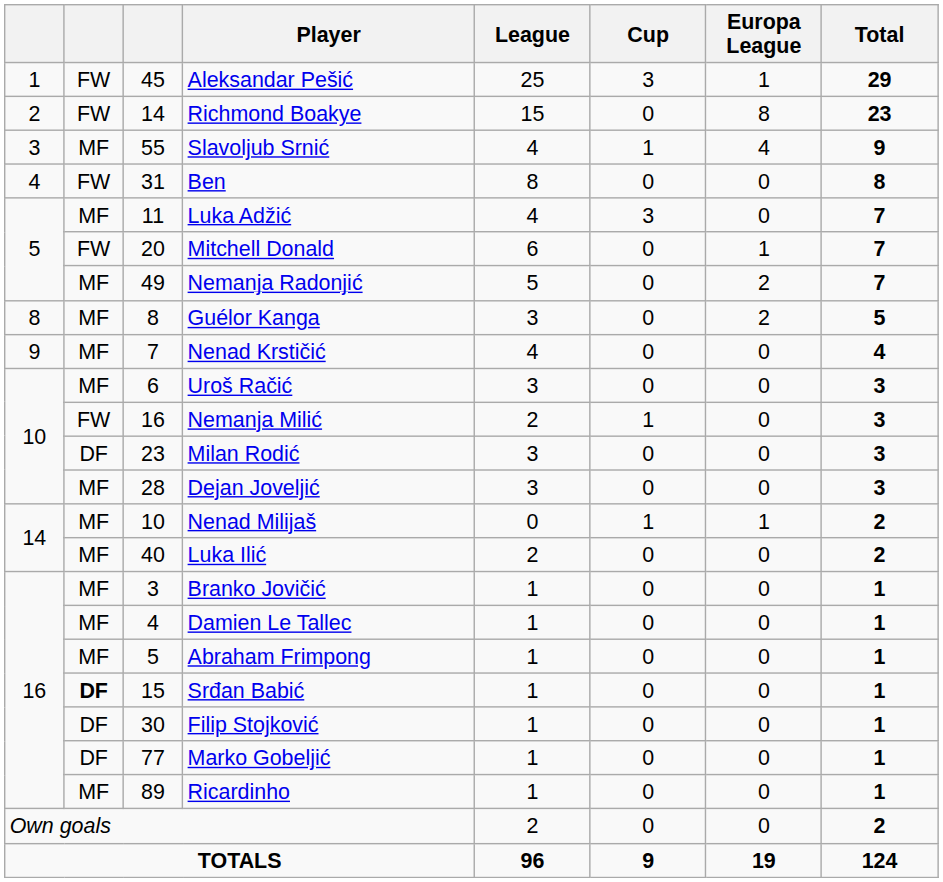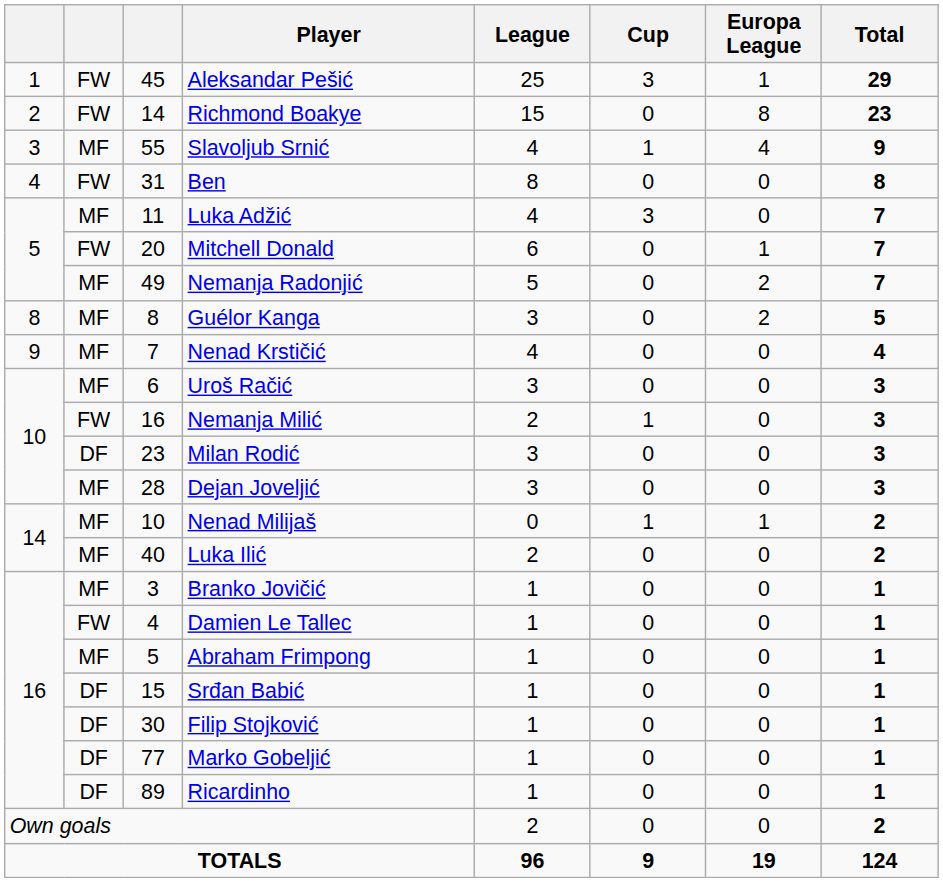 <table class="wikitable" style="font-size: 95%; text-align: center;">
 <tr>
 <th width=35></th>
 <th width=35></th>
 <th width=35></th>
 <th width=200>Player</th>
 <th width=75>League</th>
 <th width=75>Cup</th>
 <th width=75>Europa League</th>
 <th width=75>Total</th>
 </tr>
 <tr>
 <td rowspan=1>1</td>
 <td>FW</td>
 <td>45</td>
 <td align=left> <a href='#'>Aleksandar Pešić</a></td>
 <td>25</td>
 <td>3</td>
 <td>1</td>
 <td><strong>29</strong></td>
 </tr>
 <tr>
 <td>2</td>
 <td>FW</td>
 <td>14</td>
 <td align=left> <a href='#'>Richmond Boakye</a></td>
 <td>15</td>
 <td>0</td>
 <td>8</td>
 <td><strong>23</strong></td>
 </tr>
 <tr>
 <td>3</td>
 <td>MF</td>
 <td>55</td>
 <td align=left> <a href='#'>Slavoljub Srnić</a></td>
 <td>4</td>
 <td>1</td>
 <td>4</td>
 <td><strong>9</strong></td>
 </tr>
 <tr>
 <td>4</td>
 <td>FW</td>
 <td>31</td>
 <td align=left> <a href='#'>Ben</a></td>
 <td>8</td>
 <td>0</td>
 <td>0</td>
 <td><strong>8</strong></td>
 </tr>
 <tr>
 <td rowspan=3>5</td>
 <td>MF</td>
 <td>11</td>
 <td align=left> <a href='#'>Luka Adžić</a></td>
 <td>4</td>
 <td>3</td>
 <td>0</td>
 <td><strong>7</strong></td>
 </tr>
 <tr>
 <td>FW</td>
 <td>20</td>
 <td align=left> <a href='#'>Mitchell Donald</a></td>
 <td>6</td>
 <td>0</td>
 <td>1</td>
 <td><strong>7</strong></td>
 </tr>
 <tr>
 <td>MF</td>
 <td>49</td>
 <td align=left> <a href='#'>Nemanja Radonjić</a></td>
 <td>5</td>
 <td>0</td>
 <td>2</td>
 <td><strong>7</strong></td>
 </tr>
 <tr>
 <td>8</td>
 <td>MF</td>
 <td>8</td>
 <td align=left> <a href='#'>Guélor Kanga</a></td>
 <td>3</td>
 <td>0</td>
 <td>2</td>
 <td><strong>5</strong></td>
 </tr>
 <tr>
 <td>9</td>
 <td>MF</td>
 <td>7</td>
 <td align=left> <a href='#'>Nenad Krstičić</a></td>
 <td>4</td>
 <td>0</td>
 <td>0</td>
 <td><strong>4</strong></td>
 </tr>
 <tr>
 <td rowspan=4>10</td>
 <td>MF</td>
 <td>6</td>
 <td align=left> <a href='#'>Uroš Račić</a></td>
 <td>3</td>
 <td>0</td>
 <td>0</td>
 <td><strong>3</strong></td>
 </tr>
 <tr>
 <td>FW</td>
 <td>16</td>
 <td align=left> <a href='#'>Nemanja Milić</a></td>
 <td>2</td>
 <td>1</td>
 <td>0</td>
 <td><strong>3</strong></td>
 </tr>
 <tr>
 <td>DF</td>
 <td>23</td>
 <td align=left> <a href='#'>Milan Rodić</a></td>
 <td>3</td>
 <td>0</td>
 <td>0</td>
 <td><strong>3</strong></td>
 </tr>
 <tr>
 <td>MF</td>
 <td>28</td>
 <td align=left> <a href='#'>Dejan Joveljić</a></td>
 <td>3</td>
 <td>0</td>
 <td>0</td>
 <td><strong>3</strong></td>
 </tr>
 <tr>
 <td rowspan=2>14</td>
 <td>MF</td>
 <td>10</td>
 <td align=left> <a href='#'>Nenad Milijaš</a></td>
 <td>0</td>
 <td>1</td>
 <td>1</td>
 <td><strong>2</strong></td>
 </tr>
 <tr>
 <td>MF</td>
 <td>40</td>
 <td align=left> <a href='#'>Luka Ilić</a></td>
 <td>2</td>
 <td>0</td>
 <td>0</td>
 <td><strong>2</strong></td>
 </tr>
 <tr>
 <td rowspan=7>16</td>
 <td>MF</td>
 <td>3</td>
 <td align=left> <a href='#'>Branko Jovičić</a></td>
 <td>1</td>
 <td>0</td>
 <td>0</td>
 <td><strong>1</strong></td>
 </tr>
 <tr>
-<td>MF</td>
+<td>FW</td>
 <td>4</td>
 <td align=left> <a href='#'>Damien Le Tallec</a></td>
 <td>1</td>
 <td>0</td>
 <td>0</td>
 <td><strong>1</strong></td>
 </tr>
 <tr>
 <td>MF</td>
 <td>5</td>
 <td align=left> <a href='#'>Abraham Frimpong</a></td>
 <td>1</td>
 <td>0</td>
 <td>0</td>
 <td><strong>1</strong></td>
 </tr>
 <tr>
-<td><strong>DF</strong></td>
+<td>DF</td>
 <td>15</td>
 <td align=left> <a href='#'>Srđan Babić</a></td>
 <td>1</td>
 <td>0</td>
 <td>0</td>
 <td><strong>1</strong></td>
 </tr>
 <tr>
 <td>DF</td>
 <td>30</td>
 <td align=left> <a href='#'>Filip Stojković</a></td>
 <td>1</td>
 <td>0</td>
 <td>0</td>
 <td><strong>1</strong></td>
 </tr>
 <tr>
 <td>DF</td>
 <td>77</td>
 <td align=left> <a href='#'>Marko Gobeljić</a></td>
 <td>1</td>
 <td>0</td>
 <td>0</td>
 <td><strong>1</strong></td>
 </tr>
 <tr>
-<td>MF</td>
+<td>DF</td>
 <td>89</td>
 <td align=left> <a href='#'>Ricardinho</a></td>
 <td>1</td>
 <td>0</td>
 <td>0</td>
 <td><strong>1</strong></td>
 </tr>
 <tr>
 <td align=left colspan=4> <em>Own goals</em></td>
 <td>2</td>
 <td>0</td>
 <td>0</td>
 <td><strong>2</strong></td>
 </tr>
 <tr>
 <td colspan=4><strong>TOTALS</strong></td>
 <td><strong>96</strong></td>
 <td><strong>9</strong></td>
 <td><strong>19</strong></td>
 <td><strong>124</strong></td>
 </tr>
 </table>
